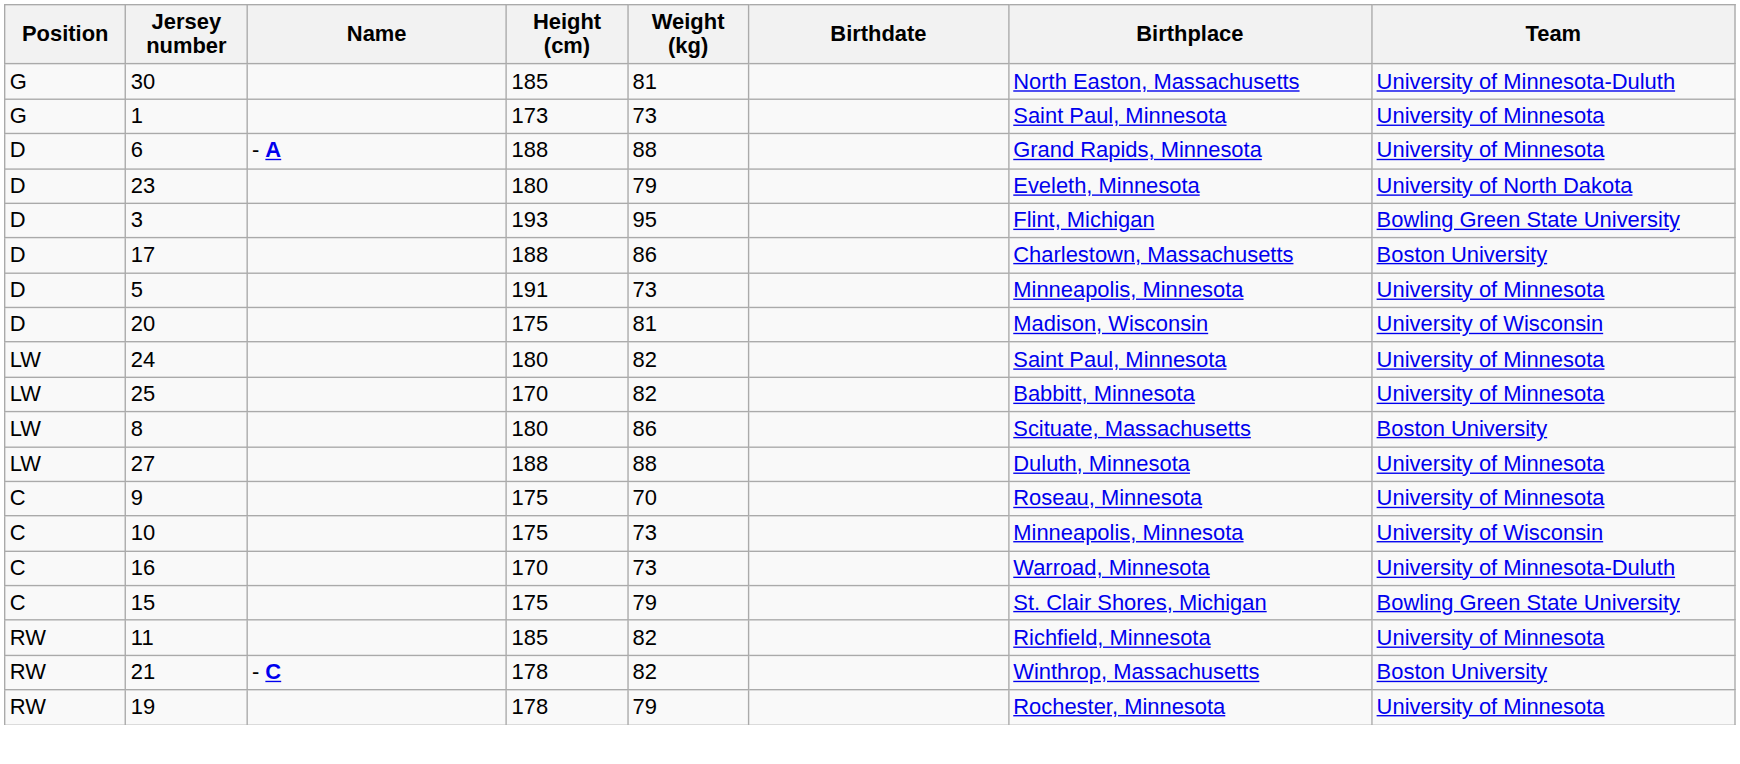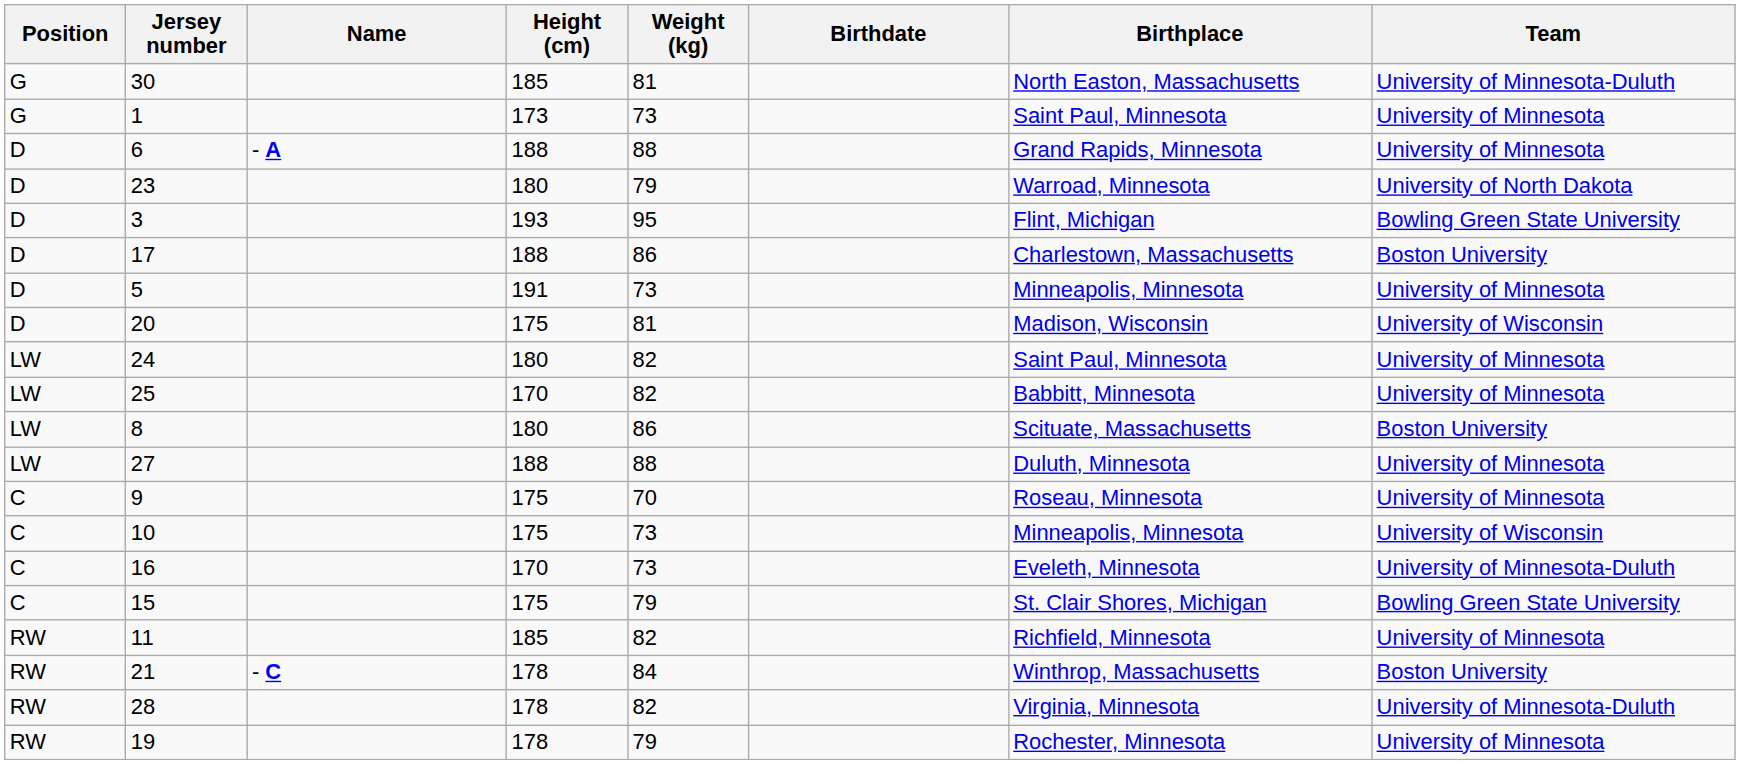 <table border="1" width="100%" class="wikitable sortable">
 <tr>
 <th width="07%">Position</th>
 <th width="07%">Jersey number</th>
 <th width="15%">Name</th>
 <th width="07%">Height (cm)</th>
 <th width="07%">Weight (kg)</th>
 <th width="15%">Birthdate</th>
 <th width="21%">Birthplace</th>
 <th width="21%">Team</th>
 </tr>
 <tr>
 <td>G</td>
 <td>30</td>
 <td></td>
 <td>185</td>
 <td>81</td>
 <td></td>
 <td> <a href='#'>North Easton, Massachusetts</a></td>
 <td> <a href='#'>University of Minnesota-Duluth</a></td>
 </tr>
 <tr>
 <td>G</td>
 <td>1</td>
 <td></td>
 <td>173</td>
 <td>73</td>
 <td></td>
 <td> <a href='#'>Saint Paul, Minnesota</a></td>
 <td> <a href='#'>University of Minnesota</a></td>
 </tr>
 <tr>
 <td>D</td>
 <td>6</td>
 <td> - <strong><a href='#'>A</a></strong></td>
 <td>188</td>
 <td>88</td>
 <td></td>
 <td> <a href='#'>Grand Rapids, Minnesota</a></td>
 <td> <a href='#'>University of Minnesota</a></td>
 </tr>
 <tr>
 <td>D</td>
 <td>23</td>
 <td></td>
 <td>180</td>
 <td>79</td>
 <td></td>
-<td> <a href='#'>Eveleth, Minnesota</a></td>
+<td> <a href='#'>Warroad, Minnesota</a></td>
 <td> <a href='#'>University of North Dakota</a></td>
 </tr>
 <tr>
 <td>D</td>
 <td>3</td>
 <td></td>
 <td>193</td>
 <td>95</td>
 <td></td>
 <td> <a href='#'>Flint, Michigan</a></td>
 <td> <a href='#'>Bowling Green State University</a></td>
 </tr>
 <tr>
 <td>D</td>
 <td>17</td>
 <td></td>
 <td>188</td>
 <td>86</td>
 <td></td>
 <td> <a href='#'>Charlestown, Massachusetts</a></td>
 <td> <a href='#'>Boston University</a></td>
 </tr>
 <tr>
 <td>D</td>
 <td>5</td>
 <td></td>
 <td>191</td>
 <td>73</td>
 <td></td>
 <td> <a href='#'>Minneapolis, Minnesota</a></td>
 <td> <a href='#'>University of Minnesota</a></td>
 </tr>
 <tr>
 <td>D</td>
 <td>20</td>
 <td></td>
 <td>175</td>
 <td>81</td>
 <td></td>
 <td> <a href='#'>Madison, Wisconsin</a></td>
 <td> <a href='#'>University of Wisconsin</a></td>
 </tr>
 <tr>
 <td>LW</td>
 <td>24</td>
 <td></td>
 <td>180</td>
 <td>82</td>
 <td></td>
 <td> <a href='#'>Saint Paul, Minnesota</a></td>
 <td> <a href='#'>University of Minnesota</a></td>
 </tr>
 <tr>
 <td>LW</td>
 <td>25</td>
 <td></td>
 <td>170</td>
 <td>82</td>
 <td></td>
 <td> <a href='#'>Babbitt, Minnesota</a></td>
 <td> <a href='#'>University of Minnesota</a></td>
 </tr>
 <tr>
 <td>LW</td>
 <td>8</td>
 <td></td>
 <td>180</td>
 <td>86</td>
 <td></td>
 <td> <a href='#'>Scituate, Massachusetts</a></td>
 <td> <a href='#'>Boston University</a></td>
 </tr>
 <tr>
 <td>LW</td>
 <td>27</td>
 <td></td>
 <td>188</td>
 <td>88</td>
 <td></td>
 <td> <a href='#'>Duluth, Minnesota</a></td>
 <td> <a href='#'>University of Minnesota</a></td>
 </tr>
 <tr>
 <td>C</td>
 <td>9</td>
 <td></td>
 <td>175</td>
 <td>70</td>
 <td></td>
 <td> <a href='#'>Roseau, Minnesota</a></td>
 <td> <a href='#'>University of Minnesota</a></td>
 </tr>
 <tr>
 <td>C</td>
 <td>10</td>
 <td></td>
 <td>175</td>
 <td>73</td>
 <td></td>
 <td> <a href='#'>Minneapolis, Minnesota</a></td>
 <td> <a href='#'>University of Wisconsin</a></td>
 </tr>
 <tr>
 <td>C</td>
 <td>16</td>
 <td></td>
 <td>170</td>
 <td>73</td>
 <td></td>
-<td> <a href='#'>Warroad, Minnesota</a></td>
+<td> <a href='#'>Eveleth, Minnesota</a></td>
 <td> <a href='#'>University of Minnesota-Duluth</a></td>
 </tr>
 <tr>
 <td>C</td>
 <td>15</td>
 <td></td>
 <td>175</td>
 <td>79</td>
 <td></td>
 <td> <a href='#'>St. Clair Shores, Michigan</a></td>
 <td> <a href='#'>Bowling Green State University</a></td>
 </tr>
 <tr>
 <td>RW</td>
 <td>11</td>
 <td></td>
 <td>185</td>
 <td>82</td>
 <td></td>
 <td> <a href='#'>Richfield, Minnesota</a></td>
 <td> <a href='#'>University of Minnesota</a></td>
 </tr>
 <tr>
 <td>RW</td>
 <td>21</td>
 <td> - <strong><a href='#'>C</a></strong></td>
 <td>178</td>
-<td>82</td>
+<td>84</td>
 <td></td>
 <td> <a href='#'>Winthrop, Massachusetts</a></td>
 <td> <a href='#'>Boston University</a></td>
+</tr>
+<tr>
+<td>RW</td>
+<td>28</td>
+<td></td>
+<td>178</td>
+<td>82</td>
+<td></td>
+<td> <a href='#'>Virginia, Minnesota</a></td>
+<td> <a href='#'>University of Minnesota-Duluth</a></td>
 </tr>
 <tr>
 <td>RW</td>
 <td>19</td>
 <td></td>
 <td>178</td>
 <td>79</td>
 <td></td>
 <td> <a href='#'>Rochester, Minnesota</a></td>
 <td> <a href='#'>University of Minnesota</a></td>
 </tr>
 </table>
